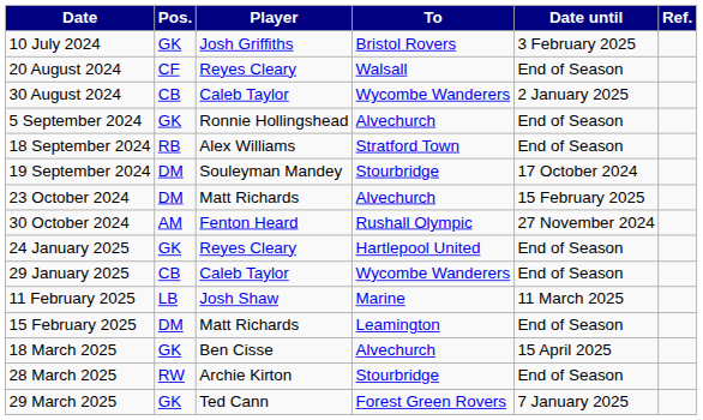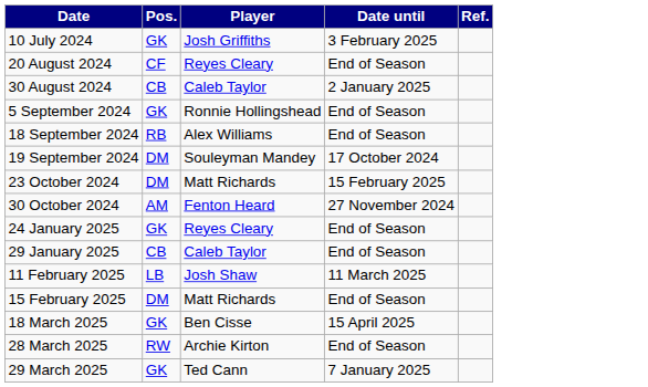 <table class="wikitable plainrowheaders sortable">
 <tr>
 <th style="background:#000080; color:white;">Date</th>
 <th style="background:#000080; color:white;">Pos.</th>
 <th style="background:#000080; color:white;">Player</th>
-<th style="background:#000080; color:white;">To</th>
 <th style="background:#000080; color:white;">Date until</th>
 <th style="background:#000080; color:white;">Ref.</th>
 </tr>
 <tr>
 <td>10 July 2024</td>
 <td><a href='#'>GK</a></td>
 <td> <a href='#'>Josh Griffiths</a></td>
-<td> <a href='#'>Bristol Rovers</a></td>
 <td>3 February 2025</td>
 <td></td>
 </tr>
 <tr>
 <td>20 August 2024</td>
 <td><a href='#'>CF</a></td>
 <td> <a href='#'>Reyes Cleary</a></td>
-<td> <a href='#'>Walsall</a></td>
 <td>End of Season</td>
 <td></td>
 </tr>
 <tr>
 <td>30 August 2024</td>
 <td><a href='#'>CB</a></td>
 <td> <a href='#'>Caleb Taylor</a></td>
-<td> <a href='#'>Wycombe Wanderers</a></td>
 <td>2 January 2025</td>
 <td></td>
 </tr>
 <tr>
 <td>5 September 2024</td>
 <td><a href='#'>GK</a></td>
 <td> Ronnie Hollingshead</td>
-<td> <a href='#'>Alvechurch</a></td>
 <td>End of Season</td>
 <td></td>
 </tr>
 <tr>
 <td>18 September 2024</td>
 <td><a href='#'>RB</a></td>
 <td> Alex Williams</td>
-<td> <a href='#'>Stratford Town</a></td>
 <td>End of Season</td>
 <td></td>
 </tr>
 <tr>
 <td>19 September 2024</td>
 <td><a href='#'>DM</a></td>
 <td> Souleyman Mandey</td>
-<td> <a href='#'>Stourbridge</a></td>
 <td>17 October 2024</td>
 <td></td>
 </tr>
 <tr>
 <td>23 October 2024</td>
 <td><a href='#'>DM</a></td>
 <td> Matt Richards</td>
-<td> <a href='#'>Alvechurch</a></td>
 <td>15 February 2025</td>
 <td></td>
 </tr>
 <tr>
 <td>30 October 2024</td>
 <td><a href='#'>AM</a></td>
 <td> <a href='#'>Fenton Heard</a></td>
-<td> <a href='#'>Rushall Olympic</a></td>
 <td>27 November 2024</td>
 <td></td>
 </tr>
 <tr>
 <td>24 January 2025</td>
 <td><a href='#'>GK</a></td>
 <td> <a href='#'>Reyes Cleary</a></td>
-<td> <a href='#'>Hartlepool United</a></td>
 <td>End of Season</td>
 <td></td>
 </tr>
 <tr>
 <td>29 January 2025</td>
 <td><a href='#'>CB</a></td>
 <td> <a href='#'>Caleb Taylor</a></td>
-<td> <a href='#'>Wycombe Wanderers</a></td>
 <td>End of Season</td>
 <td></td>
 </tr>
 <tr>
 <td>11 February 2025</td>
 <td><a href='#'>LB</a></td>
 <td> <a href='#'>Josh Shaw</a></td>
-<td> <a href='#'>Marine</a></td>
 <td>11 March 2025</td>
 <td></td>
 </tr>
 <tr>
 <td>15 February 2025</td>
 <td><a href='#'>DM</a></td>
 <td> Matt Richards</td>
-<td> <a href='#'>Leamington</a></td>
 <td>End of Season</td>
 <td></td>
 </tr>
 <tr>
 <td>18 March 2025</td>
 <td><a href='#'>GK</a></td>
 <td> Ben Cisse</td>
-<td> <a href='#'>Alvechurch</a></td>
 <td>15 April 2025</td>
 <td></td>
 </tr>
 <tr>
 <td>28 March 2025</td>
 <td><a href='#'>RW</a></td>
 <td> Archie Kirton</td>
-<td> <a href='#'>Stourbridge</a></td>
 <td>End of Season</td>
 <td></td>
 </tr>
 <tr>
 <td>29 March 2025</td>
 <td><a href='#'>GK</a></td>
 <td> Ted Cann</td>
-<td> <a href='#'>Forest Green Rovers</a></td>
 <td>7 January 2025</td>
 <td></td>
 </tr>
 </table>
